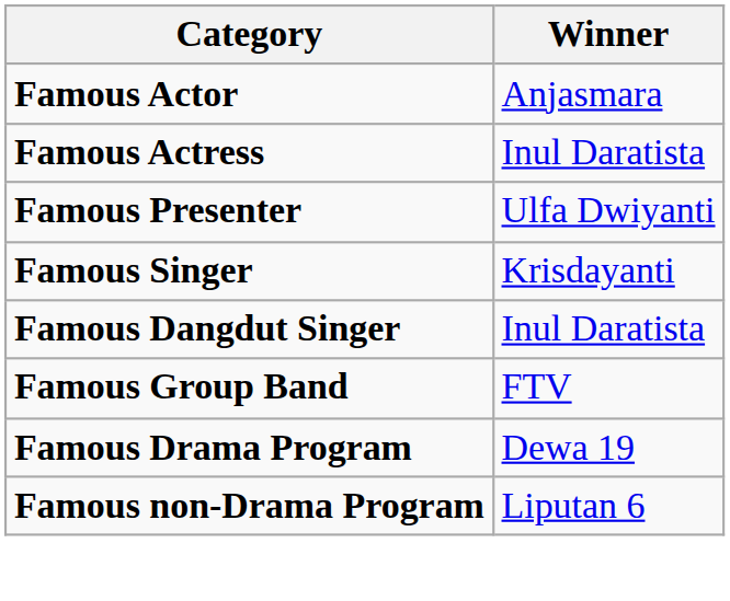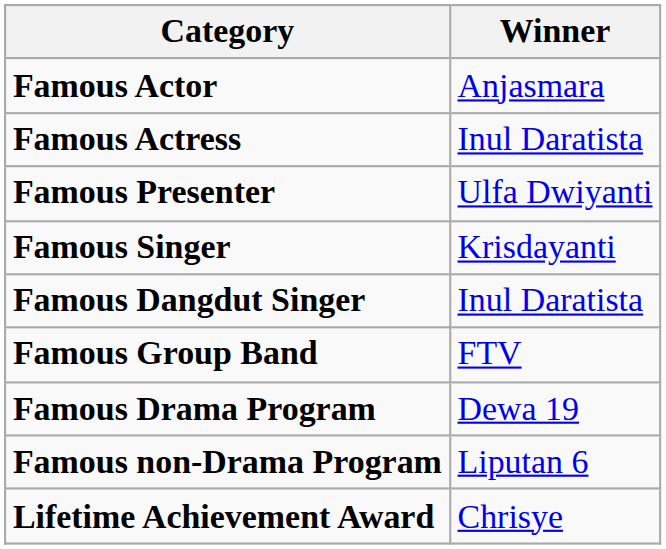 <table class="wikitable">
 <tr>
 <th>Category</th>
 <th>Winner</th>
 </tr>
 <tr>
 <td><strong>Famous Actor</strong></td>
 <td><a href='#'>Anjasmara</a></td>
 </tr>
 <tr>
 <td><strong>Famous Actress</strong></td>
 <td><a href='#'>Inul Daratista</a></td>
 </tr>
 <tr>
 <td><strong>Famous Presenter</strong></td>
 <td><a href='#'>Ulfa Dwiyanti</a></td>
 </tr>
 <tr>
 <td><strong>Famous Singer</strong></td>
 <td><a href='#'>Krisdayanti</a></td>
 </tr>
 <tr>
 <td><strong>Famous Dangdut Singer</strong></td>
 <td><a href='#'>Inul Daratista</a></td>
 </tr>
 <tr>
 <td><strong>Famous Group Band</strong></td>
 <td><a href='#'>FTV</a></td>
 </tr>
 <tr>
 <td><strong>Famous Drama Program</strong></td>
 <td><a href='#'>Dewa 19</a></td>
 </tr>
 <tr>
 <td><strong>Famous non-Drama Program</strong></td>
 <td><a href='#'>Liputan 6</a></td>
 </tr>
+<tr>
+<td><strong>Lifetime Achievement Award</strong></td>
+<td><a href='#'>Chrisye</a></td>
+</tr>
 </table>
